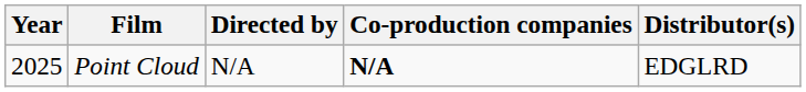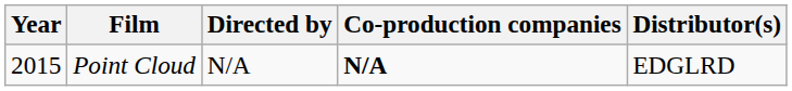 <table class="wikitable sortable">
 <tr>
 <th>Year</th>
 <th>Film</th>
 <th>Directed by</th>
 <th>Co-production companies</th>
 <th>Distributor(s)</th>
 </tr>
 <tr>
-<td style="text-align:left">2025</td>
+<td style="text-align:left">2015</td>
 <td scope="row" style="text-align:left"><em>Point Cloud</em></td>
 <td>N/A</td>
 <td><strong>N/A</strong></td>
 <td>EDGLRD</td>
 </tr>
 </table>
